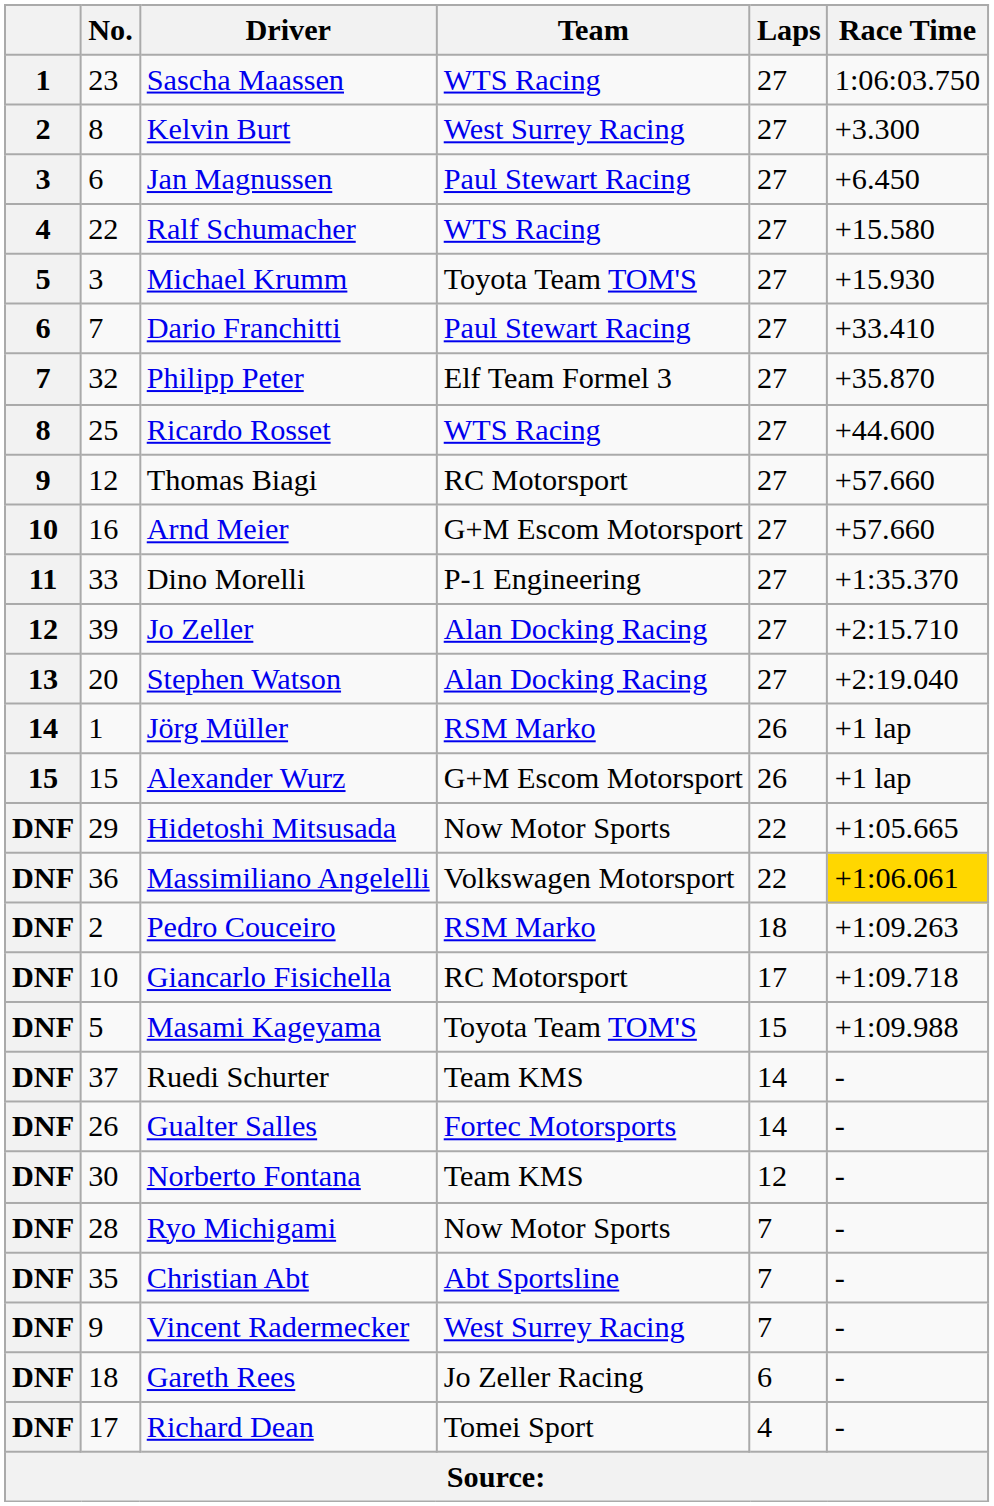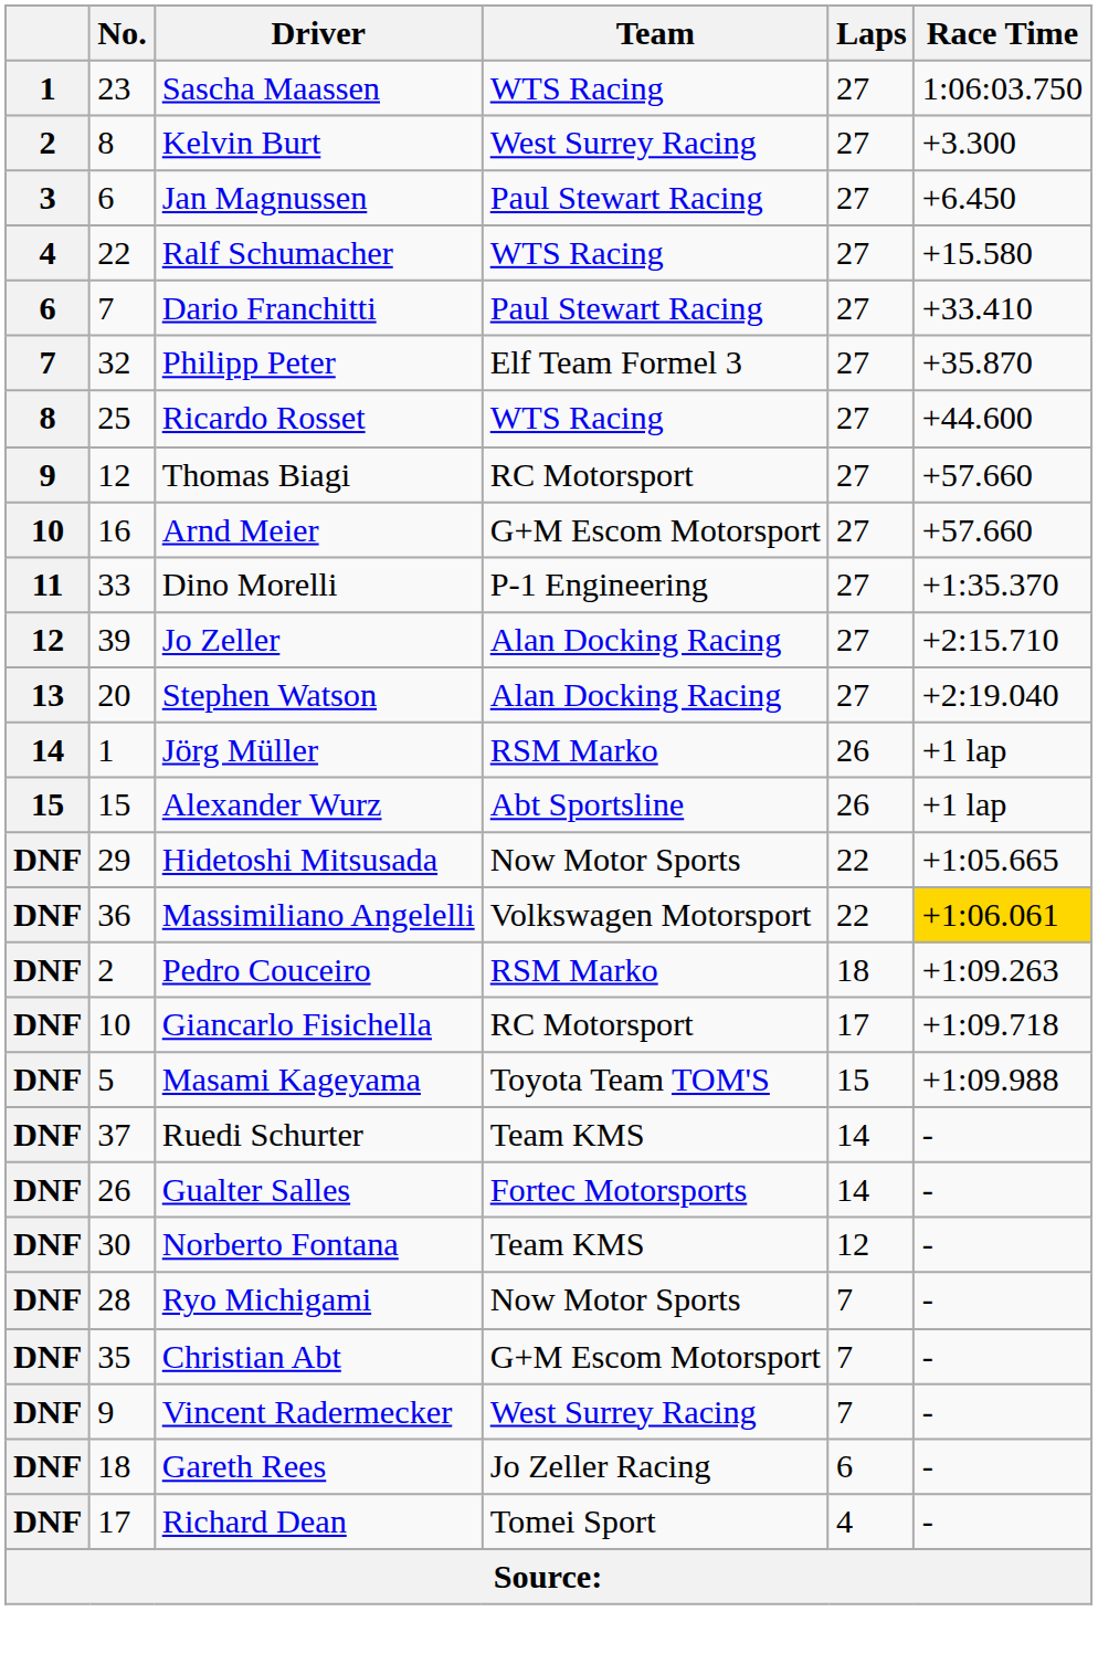 <table class="wikitable" style="font-size: 95%;">
 <tr>
 <th></th>
 <th>No.</th>
 <th>Driver</th>
 <th>Team</th>
 <th>Laps</th>
 <th>Race Time</th>
 </tr>
 <tr>
 <th>1</th>
 <td>23</td>
 <td> <a href='#'>Sascha Maassen</a></td>
 <td><a href='#'>WTS Racing</a></td>
 <td>27</td>
 <td>1:06:03.750</td>
 </tr>
 <tr>
 <th>2</th>
 <td>8</td>
 <td> <a href='#'>Kelvin Burt</a></td>
 <td><a href='#'>West Surrey Racing</a></td>
 <td>27</td>
 <td>+3.300</td>
 </tr>
 <tr>
 <th>3</th>
 <td>6</td>
 <td> <a href='#'>Jan Magnussen</a></td>
 <td><a href='#'>Paul Stewart Racing</a></td>
 <td>27</td>
 <td>+6.450</td>
 </tr>
 <tr>
 <th>4</th>
 <td>22</td>
 <td> <a href='#'>Ralf Schumacher</a></td>
 <td><a href='#'>WTS Racing</a></td>
 <td>27</td>
 <td>+15.580</td>
-</tr>
-<tr>
-<th>5</th>
-<td>3</td>
-<td> <a href='#'>Michael Krumm</a></td>
-<td>Toyota Team <a href='#'>TOM'S</a></td>
-<td>27</td>
-<td>+15.930</td>
 </tr>
 <tr>
 <th>6</th>
 <td>7</td>
 <td> <a href='#'>Dario Franchitti</a></td>
 <td><a href='#'>Paul Stewart Racing</a></td>
 <td>27</td>
 <td>+33.410</td>
 </tr>
 <tr>
 <th>7</th>
 <td>32</td>
 <td> <a href='#'>Philipp Peter</a></td>
 <td>Elf Team Formel 3</td>
 <td>27</td>
 <td>+35.870</td>
 </tr>
 <tr>
 <th>8</th>
 <td>25</td>
 <td> <a href='#'>Ricardo Rosset</a></td>
 <td><a href='#'>WTS Racing</a></td>
 <td>27</td>
 <td>+44.600</td>
 </tr>
 <tr>
 <th>9</th>
 <td>12</td>
 <td> Thomas Biagi</td>
 <td>RC Motorsport</td>
 <td>27</td>
 <td>+57.660</td>
 </tr>
 <tr>
 <th>10</th>
 <td>16</td>
 <td> <a href='#'>Arnd Meier</a></td>
 <td>G+M Escom Motorsport</td>
 <td>27</td>
 <td>+57.660</td>
 </tr>
 <tr>
 <th>11</th>
 <td>33</td>
 <td> Dino Morelli</td>
 <td>P-1 Engineering</td>
 <td>27</td>
 <td>+1:35.370</td>
 </tr>
 <tr>
 <th>12</th>
 <td>39</td>
 <td> <a href='#'>Jo Zeller</a></td>
 <td><a href='#'>Alan Docking Racing</a></td>
 <td>27</td>
 <td>+2:15.710</td>
 </tr>
 <tr>
 <th>13</th>
 <td>20</td>
 <td> <a href='#'>Stephen Watson</a></td>
 <td><a href='#'>Alan Docking Racing</a></td>
 <td>27</td>
 <td>+2:19.040</td>
 </tr>
 <tr>
 <th>14</th>
 <td>1</td>
 <td> <a href='#'>Jörg Müller</a></td>
 <td><a href='#'>RSM Marko</a></td>
 <td>26</td>
 <td>+1 lap</td>
 </tr>
 <tr>
 <th>15</th>
 <td>15</td>
 <td> <a href='#'>Alexander Wurz</a></td>
-<td>G+M Escom Motorsport</td>
+<td><a href='#'>Abt Sportsline</a></td>
 <td>26</td>
 <td>+1 lap</td>
 </tr>
 <tr>
 <th>DNF</th>
 <td>29</td>
 <td> <a href='#'>Hidetoshi Mitsusada</a></td>
 <td>Now Motor Sports</td>
 <td>22</td>
 <td>+1:05.665</td>
 </tr>
 <tr>
 <th>DNF</th>
 <td>36</td>
 <td> <a href='#'>Massimiliano Angelelli</a></td>
 <td>Volkswagen Motorsport</td>
 <td>22</td>
 <td style="background: gold;">+1:06.061</td>
 </tr>
 <tr>
 <th>DNF</th>
 <td>2</td>
 <td> <a href='#'>Pedro Couceiro</a></td>
 <td><a href='#'>RSM Marko</a></td>
 <td>18</td>
 <td>+1:09.263</td>
 </tr>
 <tr>
 <th>DNF</th>
 <td>10</td>
 <td> <a href='#'>Giancarlo Fisichella</a></td>
 <td>RC Motorsport</td>
 <td>17</td>
 <td>+1:09.718</td>
 </tr>
 <tr>
 <th>DNF</th>
 <td>5</td>
 <td> <a href='#'>Masami Kageyama</a></td>
 <td>Toyota Team <a href='#'>TOM'S</a></td>
 <td>15</td>
 <td>+1:09.988</td>
 </tr>
 <tr>
 <th>DNF</th>
 <td>37</td>
 <td> Ruedi Schurter</td>
 <td>Team KMS</td>
 <td>14</td>
 <td>-</td>
 </tr>
 <tr>
 <th>DNF</th>
 <td>26</td>
 <td> <a href='#'>Gualter Salles</a></td>
 <td><a href='#'>Fortec Motorsports</a></td>
 <td>14</td>
 <td>-</td>
 </tr>
 <tr>
 <th>DNF</th>
 <td>30</td>
 <td> <a href='#'>Norberto Fontana</a></td>
 <td>Team KMS</td>
 <td>12</td>
 <td>-</td>
 </tr>
 <tr>
 <th>DNF</th>
 <td>28</td>
 <td> <a href='#'>Ryo Michigami</a></td>
 <td>Now Motor Sports</td>
 <td>7</td>
 <td>-</td>
 </tr>
 <tr>
 <th>DNF</th>
 <td>35</td>
 <td> <a href='#'>Christian Abt</a></td>
-<td><a href='#'>Abt Sportsline</a></td>
+<td>G+M Escom Motorsport</td>
 <td>7</td>
 <td>-</td>
 </tr>
 <tr>
 <th>DNF</th>
 <td>9</td>
 <td> <a href='#'>Vincent Radermecker</a></td>
 <td><a href='#'>West Surrey Racing</a></td>
 <td>7</td>
 <td>-</td>
 </tr>
 <tr>
 <th>DNF</th>
 <td>18</td>
 <td> <a href='#'>Gareth Rees</a></td>
 <td>Jo Zeller Racing</td>
 <td>6</td>
 <td>-</td>
 </tr>
 <tr>
 <th>DNF</th>
 <td>17</td>
 <td> <a href='#'>Richard Dean</a></td>
 <td>Tomei Sport</td>
 <td>4</td>
 <td>-</td>
 </tr>
 <tr>
 <th colspan="6">Source:</th>
 </tr>
 </table>
